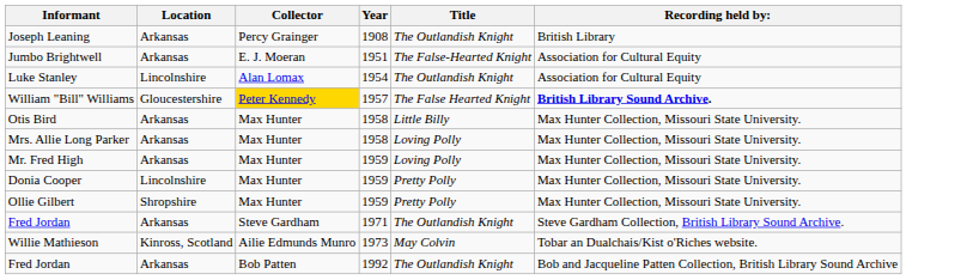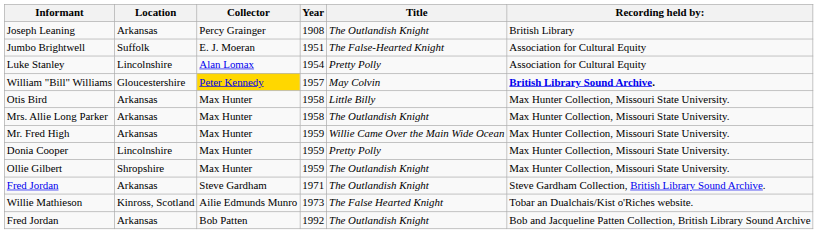 <table class="wikitable">
 <tr>
 <th>Informant</th>
 <th>Location</th>
 <th>Collector</th>
 <th>Year</th>
 <th>Title</th>
 <th>Recording held by:</th>
 </tr>
 <tr>
 <td>Joseph Leaning</td>
 <td>Arkansas</td>
 <td>Percy Grainger</td>
 <td>1908</td>
 <td><em>The Outlandish Knight</em></td>
 <td>British Library</td>
 </tr>
 <tr>
 <td>Jumbo Brightwell</td>
-<td>Arkansas</td>
+<td>Suffolk</td>
 <td>E. J. Moeran</td>
 <td>1951</td>
 <td><em>The False-Hearted Knight</em></td>
 <td>Association for Cultural Equity</td>
 </tr>
 <tr>
 <td>Luke Stanley</td>
 <td>Lincolnshire</td>
 <td><a href='#'>Alan Lomax</a></td>
 <td>1954</td>
-<td><em>The Outlandish Knight</em></td>
+<td><em>Pretty Polly</em></td>
 <td>Association for Cultural Equity</td>
 </tr>
 <tr>
 <td>William "Bill" Williams</td>
 <td>Gloucestershire</td>
 <td style="background: gold;"><a href='#'>Peter Kennedy</a></td>
 <td>1957</td>
-<td><em>The False Hearted Knight</em></td>
+<td><em>May Colvin</em></td>
 <td><strong><a href='#'>British Library Sound Archive</a>.</strong></td>
 </tr>
 <tr>
 <td>Otis Bird</td>
 <td>Arkansas</td>
 <td>Max Hunter</td>
 <td>1958</td>
 <td><em>Little Billy</em></td>
 <td>Max Hunter Collection, Missouri State University.</td>
 </tr>
 <tr>
 <td>Mrs. Allie Long Parker</td>
 <td>Arkansas</td>
 <td>Max Hunter</td>
 <td>1958</td>
-<td><em>Loving Polly</em></td>
+<td><em>The Outlandish Knight</em></td>
 <td>Max Hunter Collection, Missouri State University.</td>
 </tr>
 <tr>
 <td>Mr. Fred High</td>
 <td>Arkansas</td>
 <td>Max Hunter</td>
 <td>1959</td>
-<td><em>Loving Polly</em></td>
+<td><em>Willie Came Over the Main Wide Ocean</em></td>
 <td>Max Hunter Collection, Missouri State University.</td>
 </tr>
 <tr>
 <td>Donia Cooper</td>
 <td>Lincolnshire</td>
 <td>Max Hunter</td>
 <td>1959</td>
 <td><em>Pretty Polly</em></td>
 <td>Max Hunter Collection, Missouri State University.</td>
 </tr>
 <tr>
 <td>Ollie Gilbert</td>
 <td>Shropshire</td>
 <td>Max Hunter</td>
 <td>1959</td>
-<td><em>Pretty Polly</em></td>
+<td><em>The Outlandish Knight</em></td>
 <td>Max Hunter Collection, Missouri State University.</td>
 </tr>
 <tr>
 <td><a href='#'>Fred Jordan</a></td>
 <td>Arkansas</td>
 <td>Steve Gardham</td>
 <td>1971</td>
 <td><em>The Outlandish Knight</em></td>
 <td>Steve Gardham Collection, <a href='#'>British Library Sound Archive</a>.</td>
 </tr>
 <tr>
 <td>Willie Mathieson</td>
 <td>Kinross, Scotland</td>
 <td>Ailie Edmunds Munro</td>
 <td>1973</td>
-<td><em>May Colvin</em></td>
+<td><em>The False Hearted Knight</em></td>
 <td>Tobar an Dualchais/Kist o'Riches website.</td>
 </tr>
 <tr>
 <td>Fred Jordan</td>
 <td>Arkansas</td>
 <td>Bob Patten</td>
 <td>1992</td>
 <td><em>The Outlandish Knight</em></td>
 <td>Bob and Jacqueline Patten Collection, British Library Sound Archive</td>
 </tr>
 </table>
